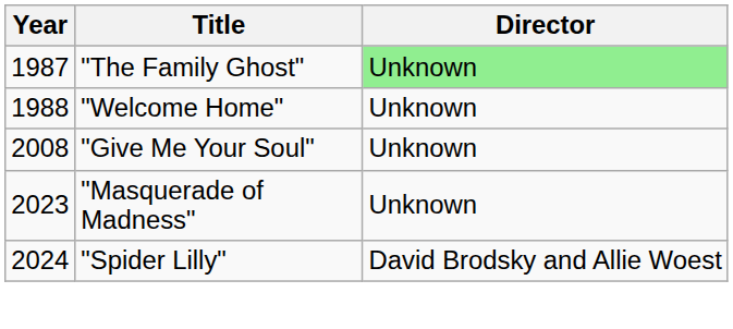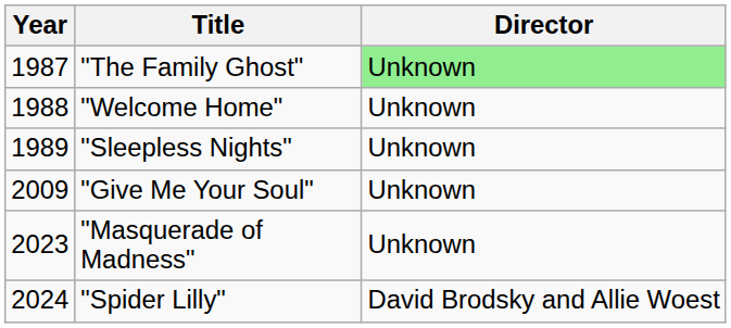 <table class="wikitable" border="1">
 <tr>
 <th>Year</th>
 <th width="170">Title</th>
 <th>Director</th>
 </tr>
 <tr>
 <td>1987</td>
 <td>"The Family Ghost"</td>
 <td style="background: lightgreen;">Unknown</td>
 </tr>
 <tr>
 <td>1988</td>
 <td>"Welcome Home"</td>
 <td>Unknown</td>
 </tr>
 <tr>
-<td>2008</td>
+<td>1989</td>
+<td>"Sleepless Nights"</td>
+<td>Unknown</td>
+</tr>
+<tr>
+<td>2009</td>
 <td>"Give Me Your Soul"</td>
 <td>Unknown</td>
 </tr>
 <tr>
 <td>2023</td>
 <td>"Masquerade of Madness"</td>
 <td>Unknown</td>
 </tr>
 <tr>
 <td>2024</td>
 <td>"Spider Lilly"</td>
 <td>David Brodsky and Allie Woest</td>
 </tr>
 </table>
